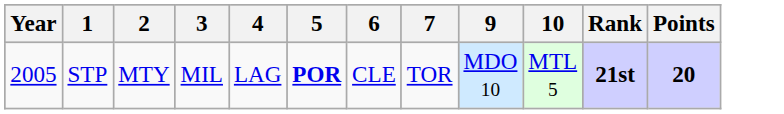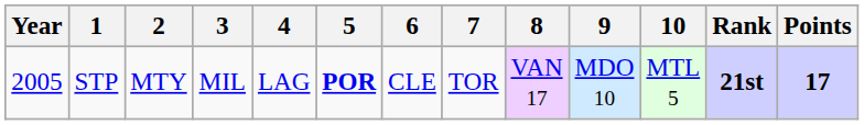 <table class="wikitable" style="text-align:center; font-size:85%">
 <tr>
 <th>Year</th>
 <th>1</th>
 <th>2</th>
 <th>3</th>
 <th>4</th>
 <th>5</th>
 <th>6</th>
 <th>7</th>
+<th>8</th>
 <th>9</th>
 <th>10</th>
 <th>Rank</th>
 <th>Points</th>
 </tr>
 <tr>
 <td><a href='#'>2005</a></td>
 <td><a href='#'>STP</a></td>
 <td><a href='#'>MTY</a></td>
 <td><a href='#'>MIL</a></td>
 <td><a href='#'>LAG</a></td>
 <td><strong><a href='#'>POR</a></strong></td>
 <td><a href='#'>CLE</a></td>
 <td><a href='#'>TOR</a></td>
+<td style="background:#EFCFFF;"><a href='#'>VAN</a><br><small>17</small></td>
 <td style="background:#CFEAFF;"><a href='#'>MDO</a><br><small>10</small></td>
 <td style="background:#DFFFDF;"><a href='#'>MTL</a><br><small>5</small></td>
 <td style="background:#CFCFFF;"><strong>21st</strong></td>
-<td style="background:#CFCFFF;"><strong>20</strong></td>
+<td style="background:#CFCFFF;"><strong>17</strong></td>
 </tr>
 </table>
